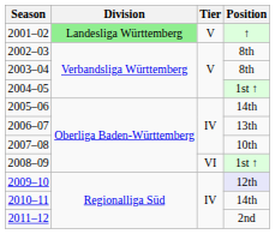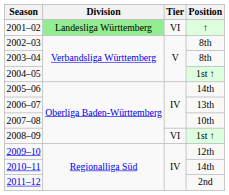 <table class="wikitable" style="text-align: center;">
 <tr>
 <th>Season</th>
 <th>Division</th>
 <th>Tier</th>
 <th>Position</th>
 </tr>
 <tr>
 <td>2001–02</td>
 <td style="background: lightgreen;">Landesliga Württemberg</td>
-<td>V</td>
+<td>VI</td>
 <td bgcolor="#DDFFDD">↑</td>
 </tr>
 <tr>
 <td>2002–03</td>
 <td rowspan="3"><a href='#'>Verbandsliga Württemberg</a></td>
 <td rowspan="3">V</td>
 <td>8th</td>
 </tr>
 <tr>
 <td>2003–04</td>
 <td>8th</td>
 </tr>
 <tr>
 <td>2004–05</td>
 <td bgcolor="#DDFFDD">1st ↑</td>
 </tr>
 <tr>
 <td>2005–06</td>
 <td rowspan="4"><a href='#'>Oberliga Baden-Württemberg</a></td>
 <td rowspan="3">IV</td>
 <td>14th</td>
 </tr>
 <tr>
 <td>2006–07</td>
 <td>13th</td>
 </tr>
 <tr>
 <td>2007–08</td>
 <td>10th</td>
 </tr>
 <tr>
 <td>2008–09</td>
 <td>VI</td>
 <td bgcolor="#DDFFDD">1st ↑</td>
 </tr>
 <tr>
 <td><a href='#'>2009–10</a></td>
 <td rowspan="3"><a href='#'>Regionalliga Süd</a></td>
 <td rowspan="3">IV</td>
-<td style="background: lavender;">12th</td>
+<td>12th</td>
 </tr>
 <tr>
 <td><a href='#'>2010–11</a></td>
 <td>14th</td>
 </tr>
 <tr>
 <td><a href='#'>2011–12</a></td>
 <td>2nd</td>
 </tr>
 </table>
